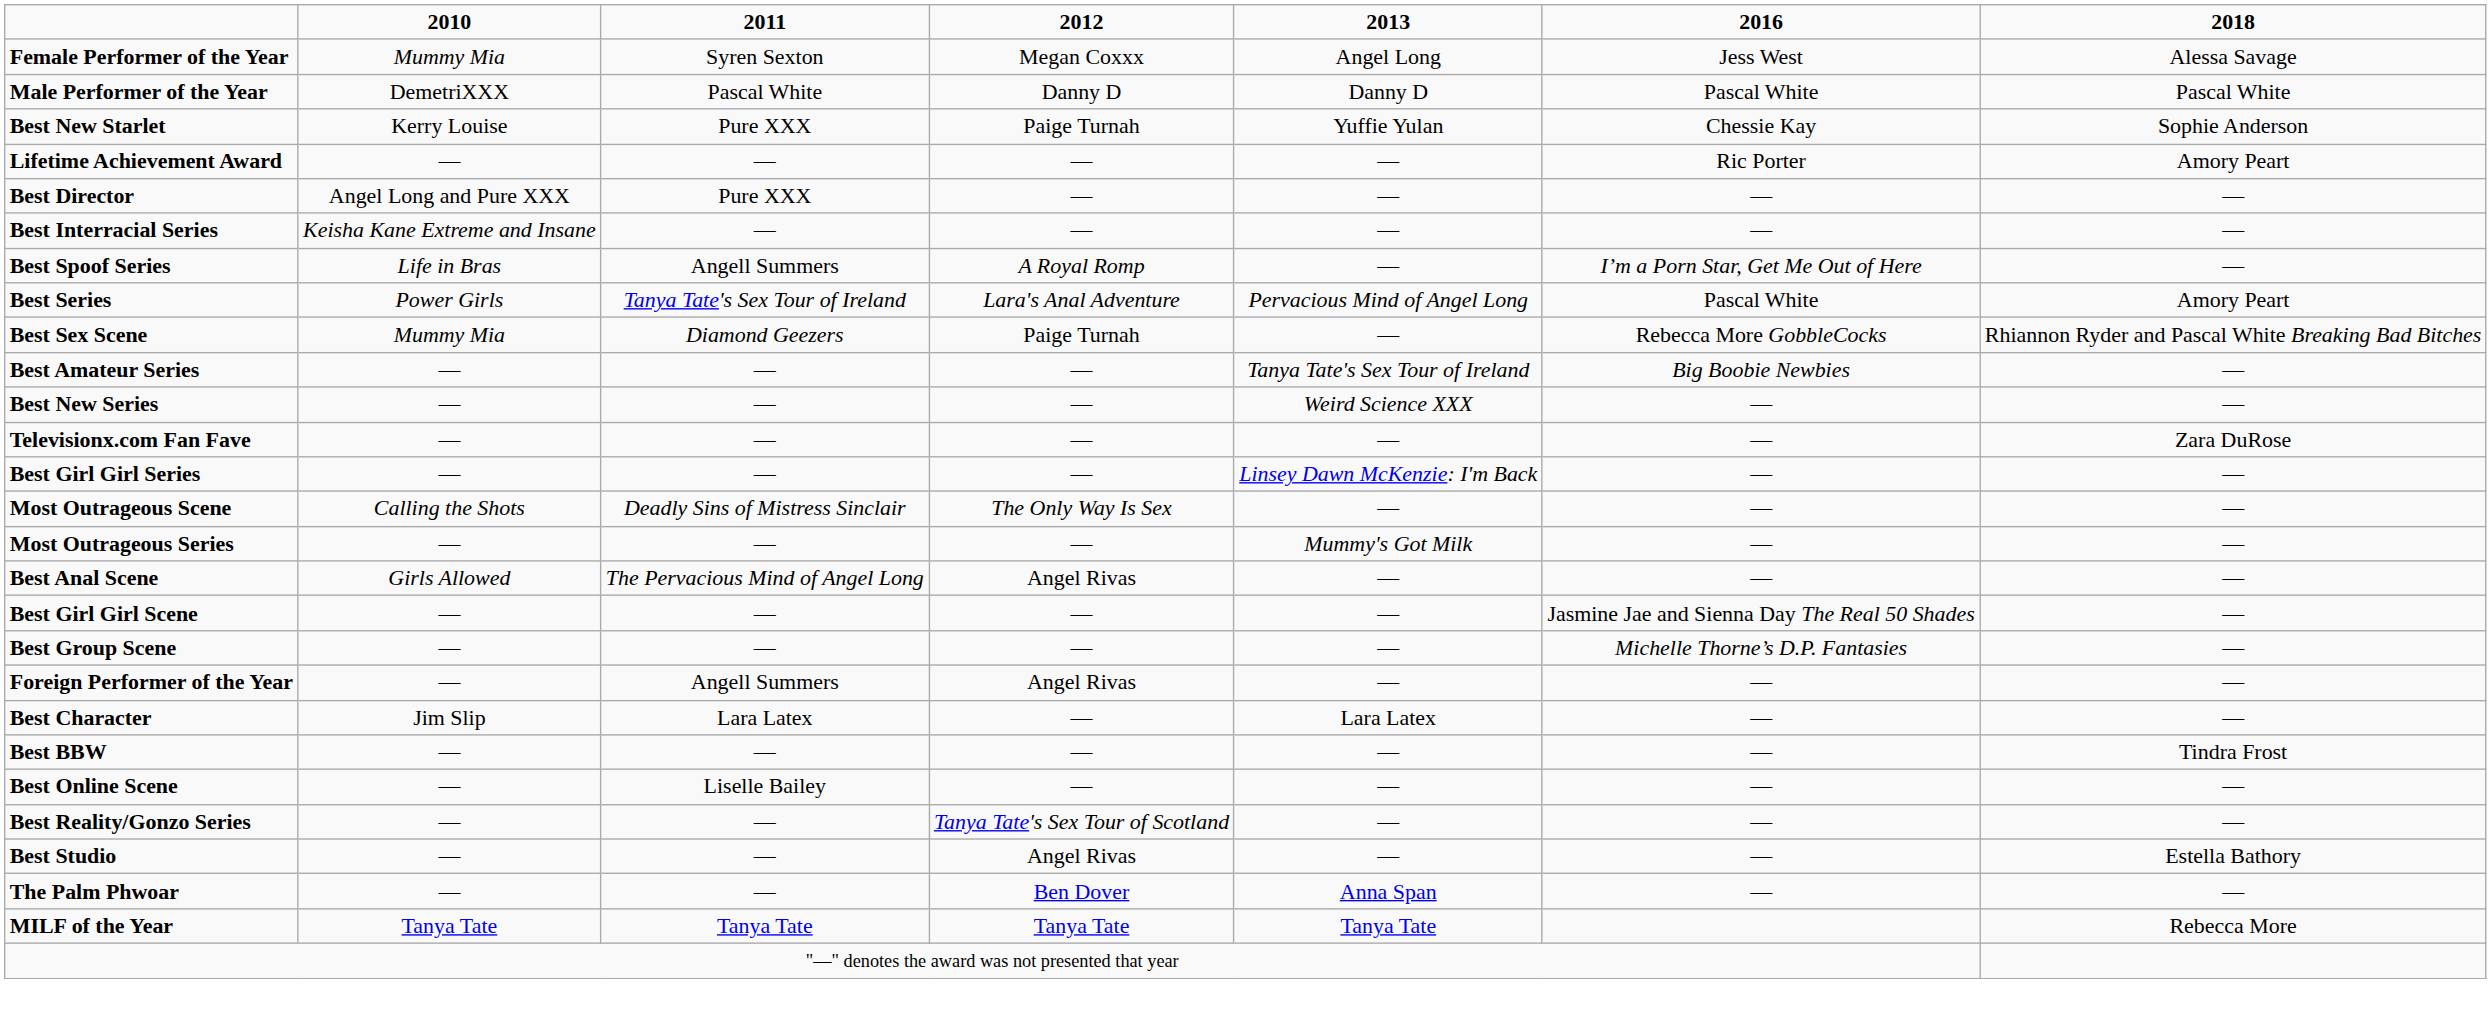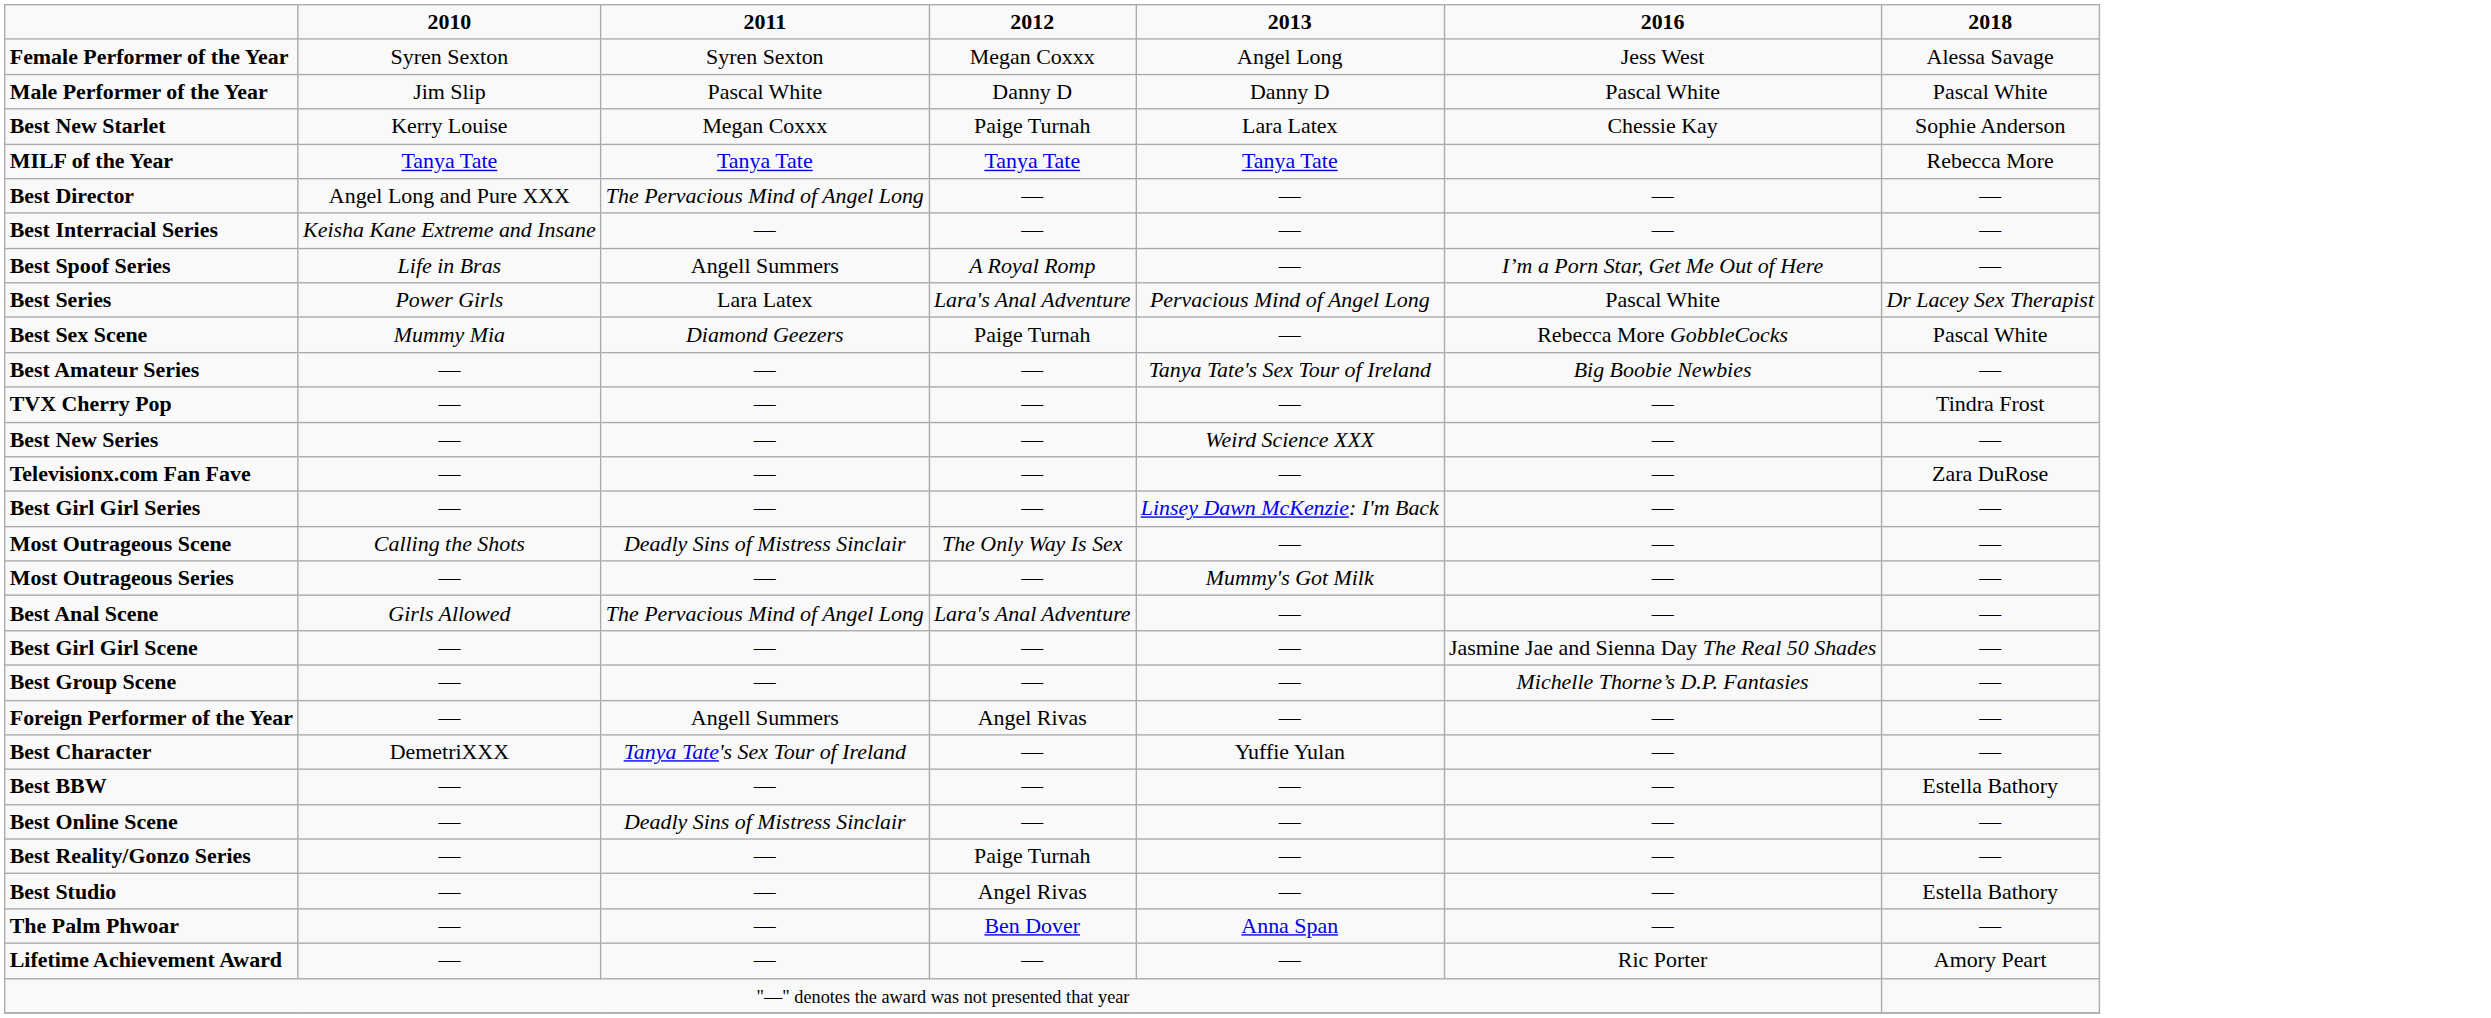 <table class="wikitable">
 <tr style="text-align:center; font-weight:bold; vertical-align:bottom;">
 <td style="width:149.25; height:12.75;"></td>
 <td style="width:108.75;">2010</td>
 <td style="width:108.75;">2011</td>
 <td style="width:108.75;">2012</td>
 <td style="width:108.75;">2013</td>
 <td style="width:108.75;">2016</td>
 <td>2018</td>
 </tr>
 <tr>
 <td style="font-weight:bold; height:18px;">Female Performer of the Year</td>
-<td align="center"><em>Mummy Mia</em></td>
+<td align="center">Syren Sexton</td>
 <td align="center">Syren Sexton</td>
 <td align="center">Megan Coxxx</td>
 <td align="center">Angel Long</td>
 <td align="center">Jess West</td>
 <td align="center">Alessa Savage</td>
 </tr>
 <tr>
 <td style="font-weight:bold; height:18px;">Male Performer of the Year</td>
-<td align="center">DemetriXXX</td>
+<td align="center">Jim Slip</td>
 <td align="center">Pascal White</td>
 <td align="center">Danny D</td>
 <td align="center">Danny D</td>
 <td align="center">Pascal White</td>
 <td align="center">Pascal White</td>
 </tr>
 <tr>
 <td style="font-weight:bold; height:18px;">Best New Starlet</td>
 <td align="center">Kerry Louise</td>
-<td align="center">Pure XXX</td>
+<td align="center">Megan Coxxx</td>
 <td align="center">Paige Turnah</td>
-<td align="center">Yuffie Yulan</td>
+<td align="center">Lara Latex</td>
 <td align="center">Chessie Kay</td>
 <td align="center">Sophie Anderson</td>
 </tr>
 <tr>
-<td style="font-weight:bold; height:18px;">Lifetime Achievement Award</td>
-<td align="center">—</td>
-<td align="center">—</td>
-<td align="center">—</td>
-<td align="center">—</td>
-<td align="center">Ric Porter</td>
-<td align="center">Amory Peart</td>
+<td style="font-weight:bold; height:18px;">MILF of the Year</td>
+<td align="center"><a href='#'>Tanya Tate</a></td>
+<td align="center"><a href='#'>Tanya Tate</a></td>
+<td align="center"><a href='#'>Tanya Tate</a></td>
+<td align="center"><a href='#'>Tanya Tate</a></td>
+<td align="center"></td>
+<td align="center">Rebecca More</td>
 </tr>
 <tr>
 <td style="font-weight:bold; height:18px;">Best Director</td>
 <td align="center">Angel Long and Pure XXX</td>
-<td align="center">Pure XXX</td>
+<td align="center"><em>The Pervacious Mind of Angel Long</em></td>
 <td align="center">—</td>
 <td align="center">—</td>
 <td align="center">—</td>
 <td align="center">—</td>
 </tr>
 <tr>
 <td style="font-weight:bold; height:18px;">Best Interracial Series</td>
 <td align="center"><em>Keisha Kane Extreme and Insane</em></td>
 <td align="center">—</td>
 <td align="center">—</td>
 <td align="center">—</td>
 <td align="center">—</td>
 <td align="center">—</td>
 </tr>
 <tr>
 <td style="font-weight:bold; height:18px;">Best Spoof Series</td>
 <td align="center"><em>Life in Bras</em></td>
 <td align="center">Angell Summers</td>
 <td align="center"><em>A Royal Romp</em></td>
 <td align="center">—</td>
 <td align="center"><em>I’m a Porn Star, Get Me Out of Here</em></td>
 <td align="center">—</td>
 </tr>
 <tr>
 <td style="font-weight:bold; height:18px;">Best Series</td>
 <td align="center"><em>Power Girls</em></td>
-<td align="center"><em><a href='#'>Tanya Tate</a>'s Sex Tour of Ireland</em></td>
+<td align="center">Lara Latex</td>
 <td align="center"><em>Lara's Anal Adventure</em></td>
 <td align="center"><em>Pervacious Mind of Angel Long</em></td>
 <td align="center">Pascal White</td>
-<td align="center">Amory Peart</td>
+<td align="center"><em>Dr Lacey Sex Therapist</em></td>
 </tr>
 <tr>
 <td style="font-weight:bold; height:18px;">Best Sex Scene</td>
 <td align="center"><em>Mummy Mia</em></td>
 <td align="center"><em>Diamond Geezers</em></td>
 <td align="center">Paige Turnah</td>
 <td align="center">—</td>
 <td align="center">Rebecca More <em>GobbleCocks</em></td>
-<td align="center">Rhiannon Ryder and Pascal White <em>Breaking Bad Bitches</em></td>
+<td align="center">Pascal White</td>
 </tr>
 <tr>
 <td style="font-weight:bold; height:18px;">Best Amateur Series</td>
 <td align="center">—</td>
 <td align="center">—</td>
 <td align="center">—</td>
 <td align="center"><em>Tanya Tate's Sex Tour of Ireland</em></td>
 <td align="center"><em>Big Boobie Newbies</em></td>
 <td align="center">—</td>
+</tr>
+<tr>
+<td><strong>TVX Cherry Pop</strong></td>
+<td align="center">—</td>
+<td align="center">—</td>
+<td align="center">—</td>
+<td align="center">—</td>
+<td align="center">—</td>
+<td align="center">Tindra Frost</td>
 </tr>
 <tr>
 <td style="font-weight:bold; height:18px;">Best New Series</td>
 <td align="center">—</td>
 <td align="center">—</td>
 <td align="center">—</td>
 <td align="center"><em>Weird Science XXX</em></td>
 <td align="center">—</td>
 <td align="center">—</td>
 </tr>
 <tr>
 <td><strong>Televisionx.com Fan Fave</strong></td>
 <td align="center">—</td>
 <td align="center">—</td>
 <td align="center">—</td>
 <td align="center">—</td>
 <td align="center">—</td>
 <td align="center">Zara DuRose</td>
 </tr>
 <tr>
 <td style="font-weight:bold; height:18px;">Best Girl Girl Series</td>
 <td align="center">—</td>
 <td align="center">—</td>
 <td align="center">—</td>
 <td align="center"><em><a href='#'>Linsey Dawn McKenzie</a>: I'm Back</em></td>
 <td align="center">—</td>
 <td align="center">—</td>
 </tr>
 <tr>
 <td style="font-weight:bold; height:18px;">Most Outrageous Scene</td>
 <td align="center"><em>Calling the Shots</em></td>
 <td align="center"><em>Deadly Sins of Mistress Sinclair</em></td>
 <td align="center"><em>The Only Way Is Sex</em></td>
 <td align="center">—</td>
 <td align="center">—</td>
 <td align="center">—</td>
 </tr>
 <tr>
 <td style="font-weight:bold; height:18px;">Most Outrageous Series</td>
 <td align="center">—</td>
 <td align="center">—</td>
 <td align="center">—</td>
 <td align="center"><em>Mummy's Got Milk</em></td>
 <td align="center">—</td>
 <td align="center">—</td>
 </tr>
 <tr>
 <td style="font-weight:bold; height:18px;">Best Anal Scene</td>
 <td align="center"><em>Girls Allowed</em></td>
 <td align="center"><em>The Pervacious Mind of Angel Long</em></td>
-<td align="center">Angel Rivas</td>
+<td align="center"><em>Lara's Anal Adventure</em></td>
 <td align="center">—</td>
 <td align="center">—</td>
 <td align="center">—</td>
 </tr>
 <tr>
 <td style="font-weight:bold; height:18px;">Best Girl Girl Scene</td>
 <td align="center">—</td>
 <td align="center">—</td>
 <td align="center">—</td>
 <td align="center">—</td>
 <td align="center">Jasmine Jae and Sienna Day <em>The Real 50 Shades</em></td>
 <td align="center">—</td>
 </tr>
 <tr>
 <td style="font-weight:bold; height:18px;">Best Group Scene</td>
 <td align="center">—</td>
 <td align="center">—</td>
 <td align="center">—</td>
 <td align="center">—</td>
 <td align="center"><em>Michelle Thorne’s D.P. Fantasies</em></td>
 <td align="center">—</td>
 </tr>
 <tr>
 <td style="font-weight:bold; height:18px;">Foreign Performer of the Year</td>
 <td align="center">—</td>
 <td align="center">Angell Summers</td>
 <td align="center">Angel Rivas</td>
 <td align="center">—</td>
 <td align="center">—</td>
 <td align="center">—</td>
 </tr>
 <tr>
 <td style="font-weight:bold; height:18px;">Best Character</td>
-<td align="center">Jim Slip</td>
-<td align="center">Lara Latex</td>
+<td align="center">DemetriXXX</td>
+<td align="center"><em><a href='#'>Tanya Tate</a>'s Sex Tour of Ireland</em></td>
 <td align="center">—</td>
-<td align="center">Lara Latex</td>
+<td align="center">Yuffie Yulan</td>
 <td align="center">—</td>
 <td align="center">—</td>
 </tr>
 <tr>
 <td><strong>Best BBW</strong></td>
 <td align="center">—</td>
 <td align="center">—</td>
 <td align="center">—</td>
 <td align="center">—</td>
 <td align="center">—</td>
-<td align="center">Tindra Frost</td>
+<td align="center">Estella Bathory</td>
 </tr>
 <tr>
 <td style="font-weight:bold; height:18px;">Best Online Scene</td>
 <td align="center">—</td>
-<td align="center">Liselle Bailey</td>
+<td align="center"><em>Deadly Sins of Mistress Sinclair</em></td>
 <td align="center">—</td>
 <td align="center">—</td>
 <td align="center">—</td>
 <td align="center">—</td>
 </tr>
 <tr>
 <td style="font-weight:bold; height:18px;">Best Reality/Gonzo Series</td>
 <td align="center">—</td>
 <td align="center">—</td>
-<td align="center"><em><a href='#'>Tanya Tate</a>'s Sex Tour of Scotland</em></td>
+<td align="center">Paige Turnah</td>
 <td align="center">—</td>
 <td align="center">—</td>
 <td align="center">—</td>
 </tr>
 <tr>
 <td style="font-weight:bold; height:18px;">Best Studio</td>
 <td align="center">—</td>
 <td align="center">—</td>
 <td align="center">Angel Rivas</td>
 <td align="center">—</td>
 <td align="center">—</td>
 <td align="center">Estella Bathory</td>
 </tr>
 <tr>
 <td style="font-weight:bold; height:18px;">The Palm Phwoar</td>
 <td align="center">—</td>
 <td align="center">—</td>
 <td align="center"><a href='#'>Ben Dover</a></td>
 <td align="center"><a href='#'>Anna Span</a></td>
 <td align="center">—</td>
 <td align="center">—</td>
 </tr>
 <tr>
-<td style="font-weight:bold; height:18px;">MILF of the Year</td>
-<td align="center"><a href='#'>Tanya Tate</a></td>
-<td align="center"><a href='#'>Tanya Tate</a></td>
-<td align="center"><a href='#'>Tanya Tate</a></td>
-<td align="center"><a href='#'>Tanya Tate</a></td>
-<td align="center"></td>
-<td align="center">Rebecca More</td>
+<td style="font-weight:bold; height:18px;">Lifetime Achievement Award</td>
+<td align="center">—</td>
+<td align="center">—</td>
+<td align="center">—</td>
+<td align="center">—</td>
+<td align="center">Ric Porter</td>
+<td align="center">Amory Peart</td>
 </tr>
 <tr>
 <td colspan="6" align="center"><small>"—" denotes the award was not presented that year</small></td>
 <td></td>
 </tr>
 <tr>
 </tr>
 </table>
